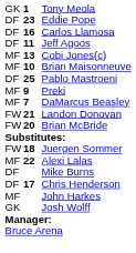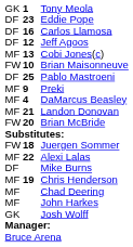 <table style="font-size: 90%" cellspacing="0" cellpadding="0" align=center>
 <tr>
 <td colspan="4"></td>
 </tr>
 <tr>
 <th width=25></th>
 <th width=25></th>
 </tr>
 <tr>
 <td>GK</td>
 <td><strong>1</strong></td>
 <td> <a href='#'>Tony Meola </a></td>
 <td></td>
 <td></td>
 </tr>
 <tr>
 <td>DF</td>
 <td><strong>23</strong></td>
 <td> <a href='#'>Eddie Pope </a></td>
 <td></td>
 <td></td>
 </tr>
 <tr>
 <td>DF</td>
 <td><strong>16</strong></td>
 <td> <a href='#'>Carlos Llamosa </a></td>
 <td></td>
 <td></td>
 </tr>
 <tr>
 <td>DF</td>
-<td><strong>11</strong></td>
+<td><strong>12</strong></td>
 <td> <a href='#'>Jeff Agoos </a></td>
 <td></td>
 <td></td>
 </tr>
 <tr>
 <td>MF</td>
 <td><strong>13</strong></td>
 <td> <a href='#'>Cobi Jones</a>(<a href='#'>c</a>)</td>
 </tr>
 <tr>
-<td>MF</td>
+<td>FW</td>
 <td><strong>10</strong></td>
 <td> <a href='#'>Brian Maisonneuve</a></td>
 </tr>
 <tr>
 <td>DF</td>
 <td><strong>25</strong></td>
 <td> <a href='#'>Pablo Mastroeni</a></td>
 </tr>
 <tr>
 <td>MF</td>
 <td><strong>9 </strong></td>
 <td> <a href='#'>Preki </a></td>
 <td></td>
 <td></td>
 </tr>
 <tr>
 <td>MF</td>
-<td><strong>7</strong></td>
+<td><strong>4</strong></td>
 <td> <a href='#'>DaMarcus Beasley</a></td>
 </tr>
 <tr>
-<td>FW</td>
+<td>MF</td>
 <td><strong>21</strong></td>
 <td> <a href='#'>Landon Donovan</a></td>
 </tr>
 <tr>
 <td>FW</td>
 <td><strong>20 </strong></td>
 <td> <a href='#'>Brian McBride</a></td>
 </tr>
 <tr>
 <td colspan=3><strong>Substitutes:</strong></td>
 </tr>
 <tr>
 <td>FW</td>
 <td><strong>18</strong></td>
 <td> <a href='#'>Juergen Sommer</a></td>
 <td></td>
 <td></td>
 </tr>
 <tr>
 <td>MF</td>
 <td><strong>22</strong></td>
 <td> <a href='#'>Alexi Lalas</a></td>
 <td></td>
 <td></td>
 </tr>
 <tr>
 <td>DF</td>
 <td><strong> </strong></td>
 <td> <a href='#'>Mike Burns</a></td>
 <td></td>
 <td></td>
 </tr>
 <tr>
-<td>DF</td>
-<td><strong>17</strong></td>
+<td>MF</td>
+<td><strong>19</strong></td>
 <td> <a href='#'>Chris Henderson</a></td>
+<td></td>
+<td></td>
+</tr>
+<tr>
+<td>MF</td>
+<td><strong> </strong></td>
+<td> <a href='#'>Chad Deering</a></td>
 <td></td>
 <td></td>
 </tr>
 <tr>
 <td>MF</td>
 <td><strong> </strong></td>
 <td> <a href='#'>John Harkes</a></td>
 </tr>
 <tr>
 <td>GK</td>
 <td><strong> </strong></td>
 <td> <a href='#'>Josh Wolff</a></td>
 </tr>
 <tr>
 <td colspan=3><strong>Manager:</strong></td>
 </tr>
 <tr>
 <td colspan=4> <a href='#'>Bruce Arena</a></td>
 </tr>
 </table>
